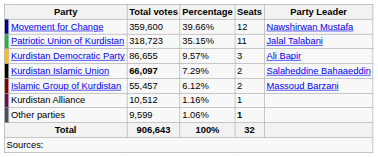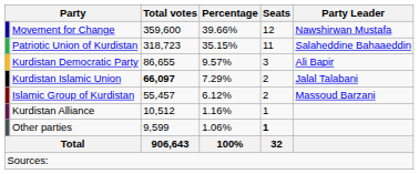 <table class="wikitable sortable" style="border:1px solid #8888aa; background-color:#f8f8f8; padding:0px; font-size:90%;">
 <tr style="background-color:#E9E9E9">
 <th colspan=2>Party</th>
 <th>Total votes</th>
 <th>Percentage</th>
 <th>Seats</th>
 <th>Party Leader</th>
 </tr>
 <tr>
 <td bgcolor="#00009F"></td>
 <td><a href='#'>Movement for Change</a></td>
 <td>359,600</td>
 <td>39.66%</td>
 <td>12</td>
 <td><a href='#'>Nawshirwan Mustafa</a></td>
 </tr>
 <tr>
 <td bgcolor="#22B14C"></td>
 <td><a href='#'>Patriotic Union of Kurdistan</a></td>
 <td>318,723</td>
 <td>35.15%</td>
 <td>11</td>
-<td><a href='#'>Jalal Talabani</a></td>
+<td><a href='#'>Salaheddine Bahaaeddin</a></td>
 </tr>
 <tr>
 <td bgcolor="#FFBB0A"></td>
 <td><a href='#'>Kurdistan Democratic Party</a></td>
 <td>86,655</td>
 <td>9.57%</td>
 <td>3</td>
 <td><a href='#'>Ali Bapir</a></td>
 </tr>
 <tr>
 <td bgcolor="#000000"></td>
 <td><a href='#'>Kurdistan Islamic Union</a></td>
 <td><strong>66,097</strong></td>
 <td>7.29%</td>
 <td>2</td>
-<td><a href='#'>Salaheddine Bahaaeddin</a></td>
+<td><a href='#'>Jalal Talabani</a></td>
 </tr>
 <tr>
 <td bgcolor="#810100"></td>
 <td><a href='#'>Islamic Group of Kurdistan</a></td>
 <td>55,457</td>
 <td>6.12%</td>
 <td>2</td>
 <td><a href='#'>Massoud Barzani</a></td>
 </tr>
 <tr>
 <td bgcolor="#651154"></td>
 <td>Kurdistan Alliance</td>
 <td>10,512</td>
 <td>1.16%</td>
 <td>1</td>
 <td></td>
 </tr>
 <tr>
 <td bgcolor="#455154"></td>
 <td>Other parties</td>
 <td>9,599</td>
 <td>1.06%</td>
 <td><strong>1</strong></td>
 <td></td>
 </tr>
 <tr>
 <th colspan=2><strong>Total</strong></th>
 <th><strong>906,643</strong></th>
 <th><strong>100%</strong></th>
 <th><strong>32</strong></th>
 <th></th>
 </tr>
 <tr>
 <td colspan=7 align=left>Sources:</td>
 </tr>
 </table>
